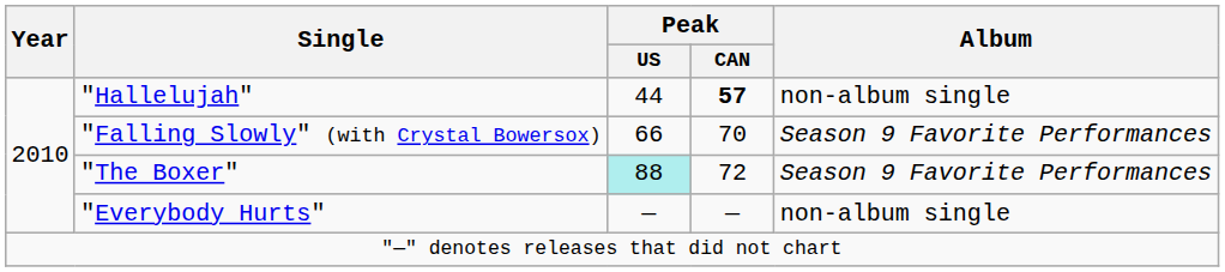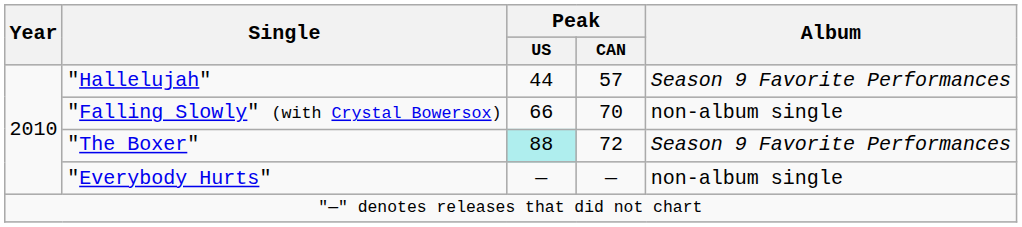 <table class="wikitable" style="text-align:center;">
 <tr>
 <th rowspan="2">Year</th>
 <th rowspan="2">Single</th>
 <th colspan="2">Peak</th>
 <th rowspan="2">Album</th>
 </tr>
 <tr style="font-size:smaller;">
 <th width="40">US<br></th>
 <th width="40">CAN</th>
 </tr>
 <tr>
 <td rowspan="4" style="text-align:left;">2010</td>
 <td align="left">"<a href='#'>Hallelujah</a>"</td>
 <td>44</td>
-<td><strong>57</strong></td>
-<td align="left">non-album single</td>
+<td>57</td>
+<td align="left"><em>Season 9 Favorite Performances</em></td>
 </tr>
 <tr>
 <td align="left">"<a href='#'>Falling Slowly</a>" <small>(with <a href='#'>Crystal Bowersox</a>)</small></td>
 <td>66</td>
 <td>70</td>
-<td align="left"><em>Season 9 Favorite Performances</em></td>
+<td align="left">non-album single</td>
 </tr>
 <tr>
 <td align="left">"<a href='#'>The Boxer</a>"</td>
 <td style="background: paleturquoise;">88</td>
 <td>72</td>
 <td align="left"><em>Season 9 Favorite Performances</em></td>
 </tr>
 <tr>
 <td align="left">"<a href='#'>Everybody Hurts</a>"</td>
 <td>—</td>
 <td>—</td>
 <td align="left">non-album single</td>
 </tr>
 <tr>
 <td colspan="5" style="font-size:8pt">"—" denotes releases that did not chart</td>
 </tr>
 </table>
